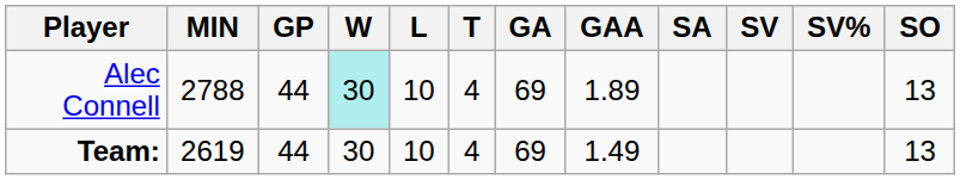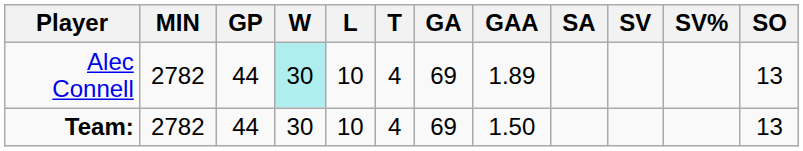 <table class="wikitable sortable" width="60%">
 <tr>
 <th bgcolor="#DDDDFF" width="10%">Player</th>
 <th width="3%" bgcolor="#DDDDFF">MIN</th>
 <th width="3%" bgcolor="#DDDDFF">GP</th>
 <th width="3%" bgcolor="#DDDDFF">W</th>
 <th width="3%" bgcolor="#DDDDFF">L</th>
 <th width="3%" bgcolor="#DDDDFF">T</th>
 <th width="3%" bgcolor="#DDDDFF">GA</th>
 <th width="3%" bgcolor="#DDDDFF">GAA</th>
 <th width="3%" bgcolor="#DDDDFF">SA</th>
 <th width="3%" bgcolor="#DDDDFF">SV</th>
 <th width="3%" bgcolor="#DDDDFF">SV%</th>
 <th width="3%" bgcolor="#DDDDFF">SO</th>
 </tr>
 <tr align="center">
 <td align="right"><a href='#'>Alec Connell</a></td>
-<td>2788</td>
+<td>2782</td>
 <td>44</td>
 <td style="background: paleturquoise;">30</td>
 <td>10</td>
 <td>4</td>
 <td>69</td>
 <td>1.89</td>
 <td></td>
 <td></td>
 <td></td>
 <td>13</td>
 </tr>
 <tr align="center">
 <td align="right"><strong>Team:</strong></td>
-<td>2619</td>
+<td>2782</td>
 <td>44</td>
 <td>30</td>
 <td>10</td>
 <td>4</td>
 <td>69</td>
-<td>1.49</td>
+<td>1.50</td>
 <td></td>
 <td></td>
 <td></td>
 <td>13</td>
 </tr>
 </table>
